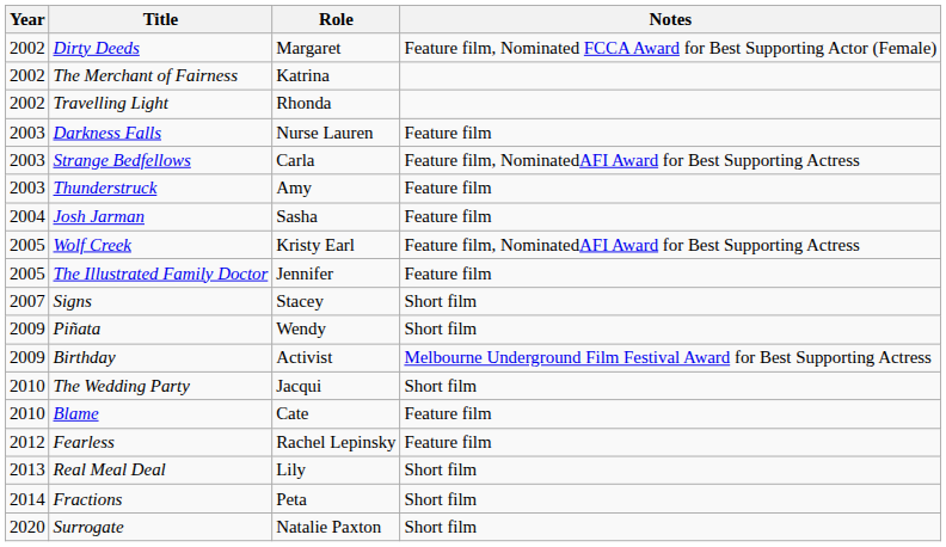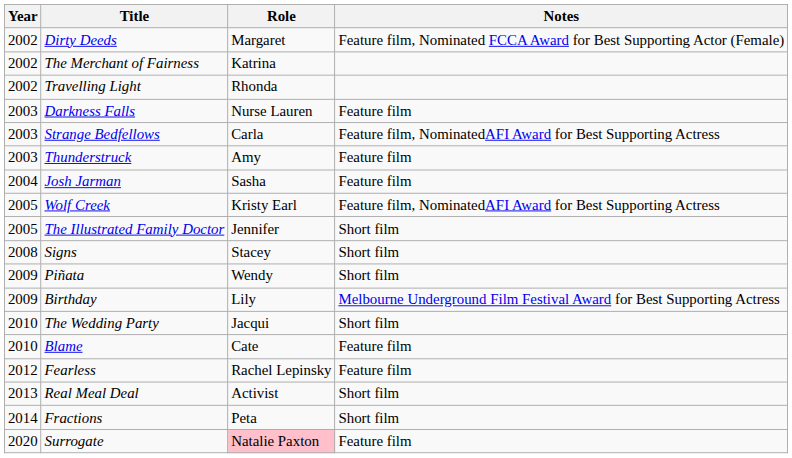 <table class="wikitable sortable">
 <tr>
 <th>Year</th>
 <th>Title</th>
 <th>Role</th>
 <th class="unsortable">Notes</th>
 </tr>
 <tr>
 <td>2002</td>
 <td><em><a href='#'>Dirty Deeds</a></em></td>
 <td>Margaret</td>
 <td>Feature film, Nominated <a href='#'>FCCA Award</a> for Best Supporting Actor (Female)</td>
 </tr>
 <tr>
 <td>2002</td>
 <td><em>The Merchant of Fairness</em></td>
 <td>Katrina</td>
 <td></td>
 </tr>
 <tr>
 <td>2002</td>
 <td><em>Travelling Light</em></td>
 <td>Rhonda</td>
 <td></td>
 </tr>
 <tr>
 <td>2003</td>
 <td><em><a href='#'>Darkness Falls</a></em></td>
 <td>Nurse Lauren</td>
 <td>Feature film</td>
 </tr>
 <tr>
 <td>2003</td>
 <td><em><a href='#'>Strange Bedfellows</a></em></td>
 <td>Carla</td>
 <td>Feature film, Nominated<a href='#'>AFI Award</a> for Best Supporting Actress</td>
 </tr>
 <tr>
 <td>2003</td>
 <td><em><a href='#'>Thunderstruck</a></em></td>
 <td>Amy</td>
 <td>Feature film</td>
 </tr>
 <tr>
 <td>2004</td>
 <td><em><a href='#'>Josh Jarman</a></em></td>
 <td>Sasha</td>
 <td>Feature film</td>
 </tr>
 <tr>
 <td>2005</td>
 <td><em><a href='#'>Wolf Creek</a></em></td>
 <td>Kristy Earl</td>
 <td>Feature film, Nominated<a href='#'>AFI Award</a> for Best Supporting Actress</td>
 </tr>
 <tr>
 <td>2005</td>
 <td><em><a href='#'>The Illustrated Family Doctor</a></em></td>
 <td>Jennifer</td>
-<td>Feature film</td>
+<td>Short film</td>
 </tr>
 <tr>
-<td>2007</td>
+<td>2008</td>
 <td><em>Signs</em></td>
 <td>Stacey</td>
 <td>Short film</td>
 </tr>
 <tr>
 <td>2009</td>
 <td><em>Piñata</em></td>
 <td>Wendy</td>
 <td>Short film</td>
 </tr>
 <tr>
 <td>2009</td>
 <td><em>Birthday</em></td>
-<td>Activist</td>
+<td>Lily</td>
 <td><a href='#'>Melbourne Underground Film Festival Award</a> for Best Supporting Actress</td>
 </tr>
 <tr>
 <td>2010</td>
 <td><em>The Wedding Party</em></td>
 <td>Jacqui</td>
 <td>Short film</td>
 </tr>
 <tr>
 <td>2010</td>
 <td><em><a href='#'>Blame</a></em></td>
 <td>Cate</td>
 <td>Feature film</td>
 </tr>
 <tr>
 <td>2012</td>
 <td><em>Fearless</em></td>
 <td>Rachel Lepinsky</td>
 <td>Feature film</td>
 </tr>
 <tr>
 <td>2013</td>
 <td><em>Real Meal Deal</em></td>
-<td>Lily</td>
+<td>Activist</td>
 <td>Short film</td>
 </tr>
 <tr>
 <td>2014</td>
 <td><em>Fractions</em></td>
 <td>Peta</td>
 <td>Short film</td>
 </tr>
 <tr>
 <td>2020</td>
 <td><em>Surrogate</em></td>
-<td>Natalie Paxton</td>
-<td>Short film</td>
+<td style="background: pink;">Natalie Paxton</td>
+<td>Feature film</td>
 </tr>
 </table>
